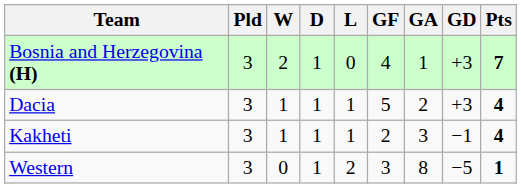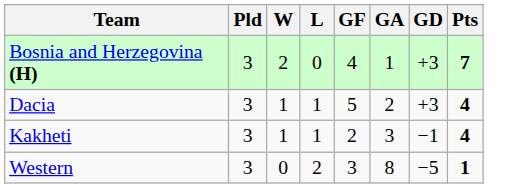 <table class="wikitable" style="text-align:center;">
 <tr>
 <th width=175>Team</th>
 <th width=20 abbr="Played">Pld</th>
 <th width=20 abbr="Won">W</th>
-<th width=20 abbr="Drawn">D</th>
 <th width=20 abbr="Lost">L</th>
 <th width=20 abbr="Goals for">GF</th>
 <th width=20 abbr="Goals against">GA</th>
 <th width=20 abbr="Goal difference">GD</th>
 <th width=20 abbr="Points">Pts</th>
 </tr>
 <tr bgcolor=#ccffcc>
 <td align=left> <a href='#'>Bosnia and Herzegovina</a> <strong>(H)</strong></td>
 <td>3</td>
 <td>2</td>
-<td>1</td>
 <td>0</td>
 <td>4</td>
 <td>1</td>
 <td>+3</td>
 <td><strong>7</strong></td>
 </tr>
 <tr>
 <td align=left> <a href='#'>Dacia</a></td>
 <td>3</td>
-<td>1</td>
 <td>1</td>
 <td>1</td>
 <td>5</td>
 <td>2</td>
 <td>+3</td>
 <td><strong>4</strong></td>
 </tr>
 <tr>
 <td align=left> <a href='#'>Kakheti</a></td>
 <td>3</td>
 <td>1</td>
 <td>1</td>
-<td>1</td>
 <td>2</td>
 <td>3</td>
 <td>−1</td>
 <td><strong>4</strong></td>
 </tr>
 <tr>
 <td align=left> <a href='#'>Western</a></td>
 <td>3</td>
 <td>0</td>
-<td>1</td>
 <td>2</td>
 <td>3</td>
 <td>8</td>
 <td>−5</td>
 <td><strong>1</strong></td>
 </tr>
 </table>
